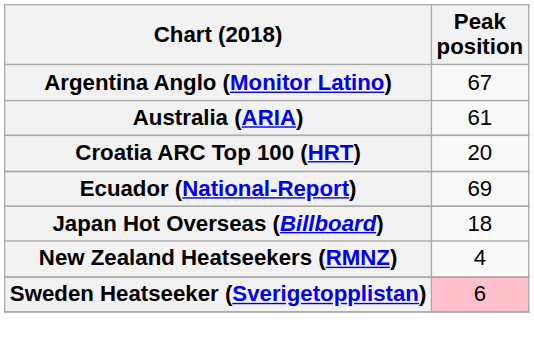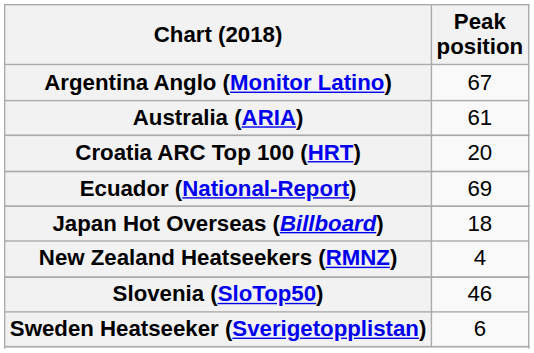 <table class="wikitable sortable plainrowheaders" style="text-align:center;">
 <tr>
 <th>Chart (2018)</th>
 <th>Peak<br>position</th>
 </tr>
 <tr>
 <th scope="row">Argentina Anglo (<a href='#'>Monitor Latino</a>)</th>
 <td>67</td>
 </tr>
 <tr>
 <th scope="row">Australia (<a href='#'>ARIA</a>)</th>
 <td>61</td>
 </tr>
 <tr>
 </tr>
 <tr>
 </tr>
 <tr>
 </tr>
 <tr>
 </tr>
 <tr>
 <th scope="row">Croatia ARC Top 100 (<a href='#'>HRT</a>)</th>
 <td>20</td>
 </tr>
 <tr>
 </tr>
 <tr>
 <th scope="row">Ecuador (<a href='#'>National-Report</a>)</th>
 <td>69</td>
 </tr>
 <tr>
 </tr>
 <tr>
 </tr>
 <tr>
 <th scope="row">Japan Hot Overseas (<em><a href='#'>Billboard</a></em>)</th>
 <td>18</td>
 </tr>
 <tr>
 <th scope="row">New Zealand Heatseekers (<a href='#'>RMNZ</a>)</th>
 <td>4</td>
 </tr>
 <tr>
 </tr>
 <tr>
 </tr>
 <tr>
+<th scope="row">Slovenia (<a href='#'>SloTop50</a>)</th>
+<td>46</td>
+</tr>
+<tr>
 <th scope="row">Sweden Heatseeker (<a href='#'>Sverigetopplistan</a>)</th>
-<td style="background: pink;">6</td>
+<td>6</td>
 </tr>
 <tr>
 </tr>
 <tr>
 </tr>
 <tr>
 </tr>
 <tr>
 </tr>
 <tr>
 </tr>
 <tr>
 </tr>
 <tr>
 </tr>
 <tr>
 </tr>
 </table>
